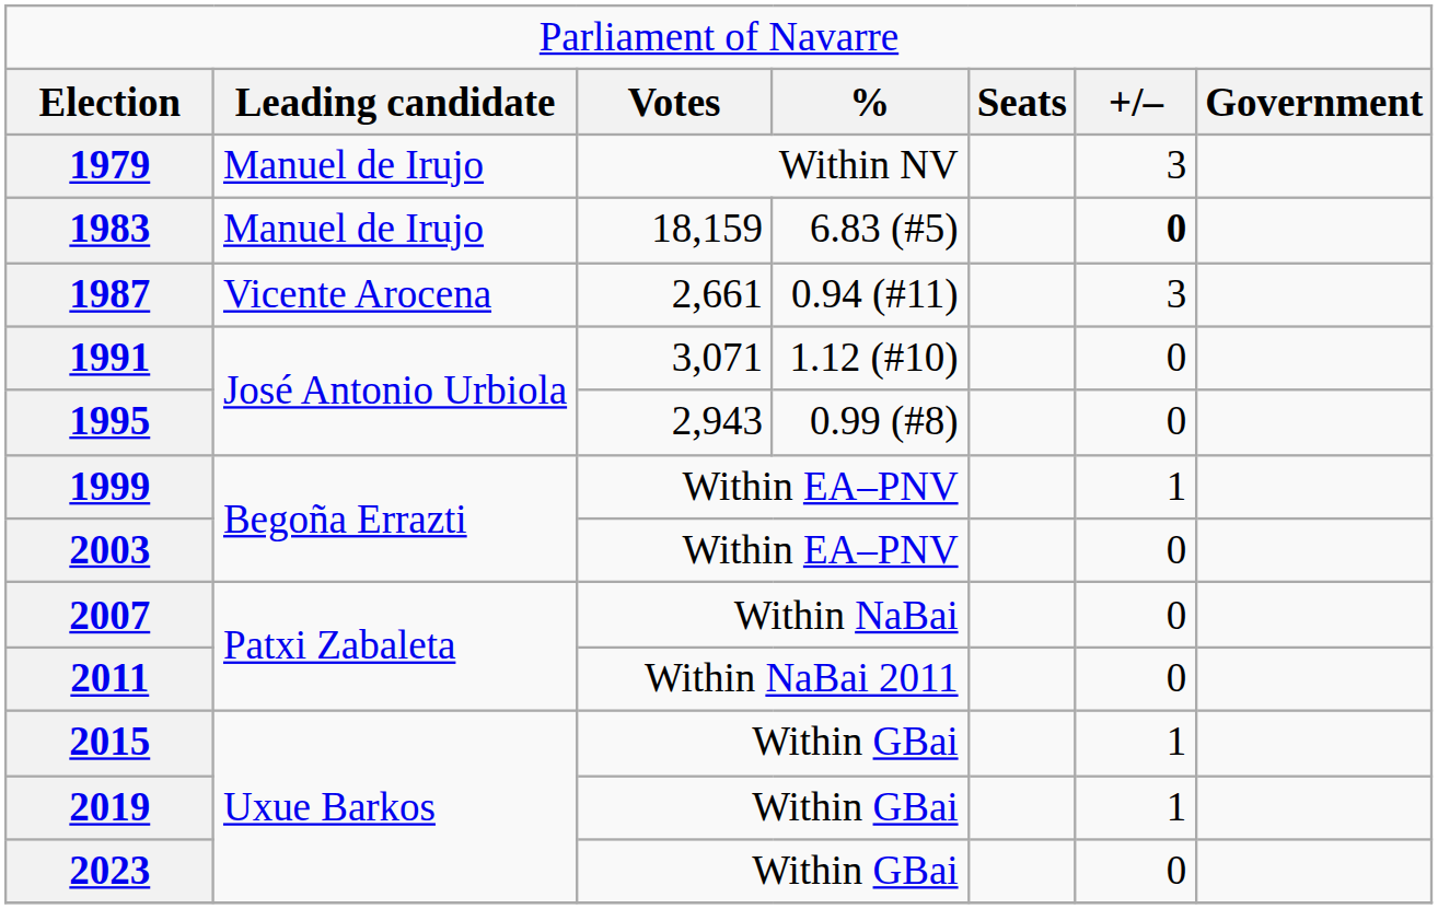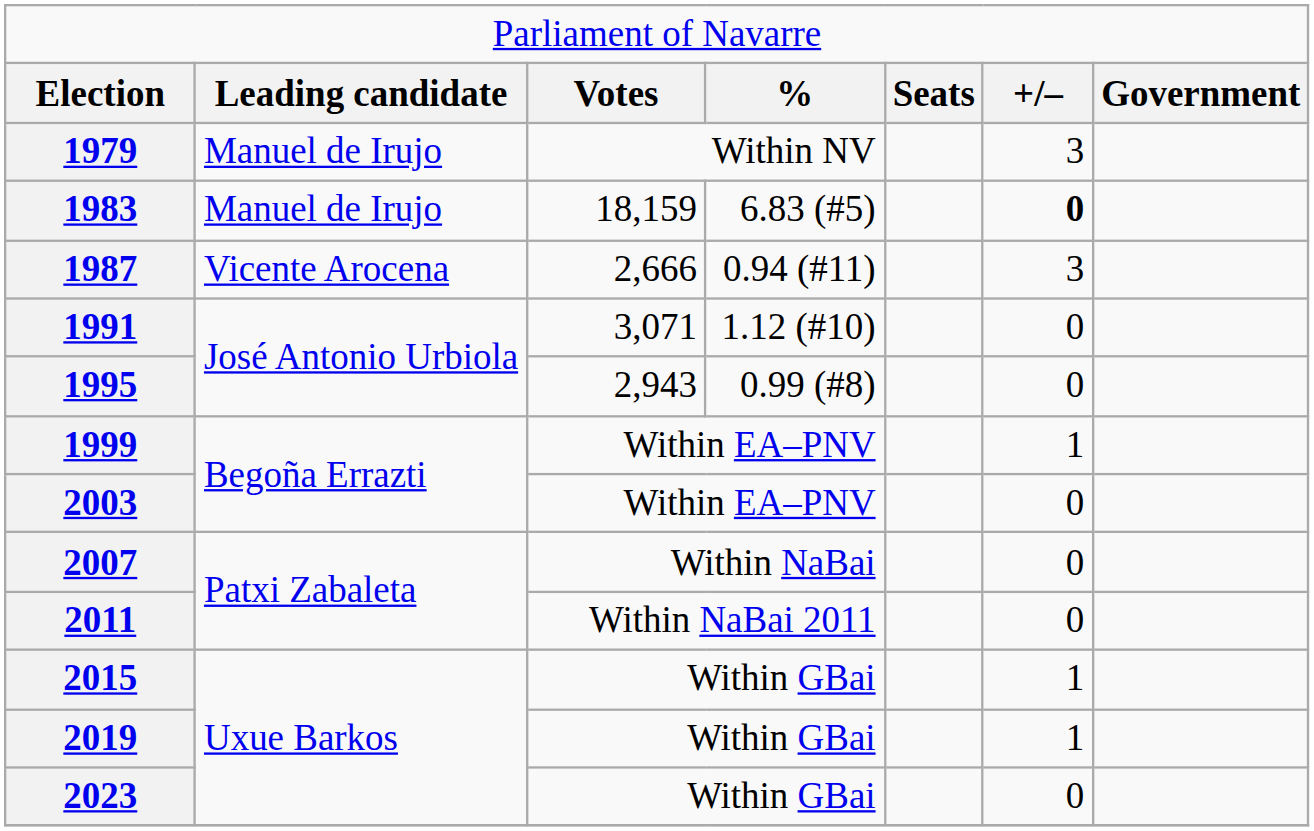 <table class="wikitable" style="text-align:right;">
 <tr>
 <td colspan="7" align="center"><a href='#'>Parliament of Navarre</a></td>
 </tr>
 <tr>
 <th width="75">Election</th>
 <th>Leading candidate</th>
 <th width="70">Votes</th>
 <th width="70">%</th>
 <th>Seats</th>
 <th width="40">+/–</th>
 <th>Government</th>
 </tr>
 <tr>
 <th><a href='#'>1979</a></th>
 <td align="left"><a href='#'>Manuel de Irujo</a></td>
 <td colspan="2">Within NV</td>
 <td></td>
 <td>3</td>
 <td></td>
 </tr>
 <tr>
 <th><a href='#'>1983</a></th>
 <td align="left"><a href='#'>Manuel de Irujo</a></td>
 <td>18,159</td>
 <td>6.83 (#5)</td>
 <td></td>
 <td><strong>0</strong></td>
 <td></td>
 </tr>
 <tr>
 <th><a href='#'>1987</a></th>
 <td align="left"><a href='#'>Vicente Arocena</a></td>
-<td>2,661</td>
+<td>2,666</td>
 <td>0.94 (#11)</td>
 <td></td>
 <td>3</td>
 <td></td>
 </tr>
 <tr>
 <th><a href='#'>1991</a></th>
 <td rowspan="2" align="left"><a href='#'>José Antonio Urbiola</a></td>
 <td>3,071</td>
 <td>1.12 (#10)</td>
 <td></td>
 <td>0</td>
 <td></td>
 </tr>
 <tr>
 <th><a href='#'>1995</a></th>
 <td>2,943</td>
 <td>0.99 (#8)</td>
 <td></td>
 <td>0</td>
 <td></td>
 </tr>
 <tr>
 <th><a href='#'>1999</a></th>
 <td rowspan="2" align="left"><a href='#'>Begoña Errazti</a></td>
 <td colspan="2">Within <a href='#'>EA–PNV</a></td>
 <td></td>
 <td>1</td>
 <td></td>
 </tr>
 <tr>
 <th><a href='#'>2003</a></th>
 <td colspan="2">Within <a href='#'>EA–PNV</a></td>
 <td></td>
 <td>0</td>
 <td></td>
 </tr>
 <tr>
 <th><a href='#'>2007</a></th>
 <td rowspan="2" align="left"><a href='#'>Patxi Zabaleta</a></td>
 <td colspan="2">Within <a href='#'>NaBai</a></td>
 <td></td>
 <td>0</td>
 <td></td>
 </tr>
 <tr>
 <th><a href='#'>2011</a></th>
 <td colspan="2">Within <a href='#'>NaBai 2011</a></td>
 <td></td>
 <td>0</td>
 <td></td>
 </tr>
 <tr>
 <th><a href='#'>2015</a></th>
 <td rowspan="3" align="left"><a href='#'>Uxue Barkos</a></td>
 <td colspan="2">Within <a href='#'>GBai</a></td>
 <td></td>
 <td>1</td>
 <td></td>
 </tr>
 <tr>
 <th><a href='#'>2019</a></th>
 <td colspan="2">Within <a href='#'>GBai</a></td>
 <td></td>
 <td>1</td>
 <td></td>
 </tr>
 <tr>
 <th><a href='#'>2023</a></th>
 <td colspan="2">Within <a href='#'>GBai</a></td>
 <td></td>
 <td>0</td>
 <td></td>
 </tr>
 <tr>
 </tr>
 </table>
